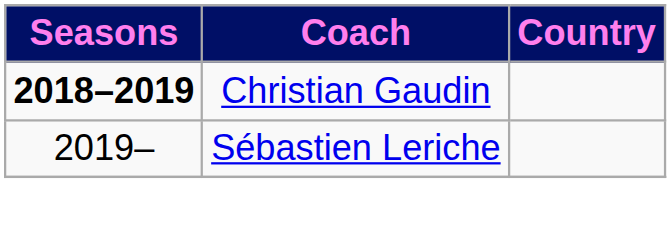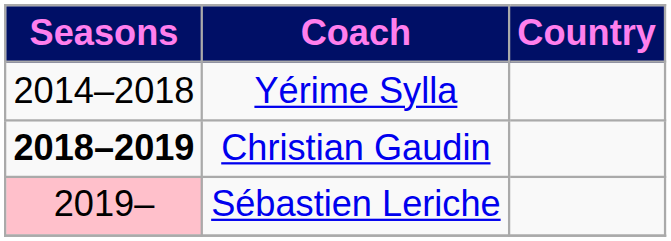 <table class="wikitable" style="text-align: center;">
 <tr>
 <th style="color:#FF7FED; background:#000F66">Seasons</th>
 <th style="color:#FF7FED; background:#000F66">Coach</th>
 <th style="color:#FF7FED; background:#000F66">Country</th>
 </tr>
 <tr>
+<td style="text-align: center">2014–2018</td>
+<td style="text-align: center"><a href='#'>Yérime Sylla</a></td>
+<td style="text-align: center"></td>
+</tr>
+<tr>
 <td style="text-align: center"><strong>2018–2019</strong></td>
 <td style="text-align: center"><a href='#'>Christian Gaudin</a></td>
 <td style="text-align: center"></td>
 </tr>
 <tr>
-<td style="text-align: center">2019–</td>
+<td style="background: pink; text-align: center">2019–</td>
 <td style="text-align: center"><a href='#'>Sébastien Leriche</a></td>
 <td style="text-align: center"></td>
 </tr>
 <tr>
 </tr>
 </table>
